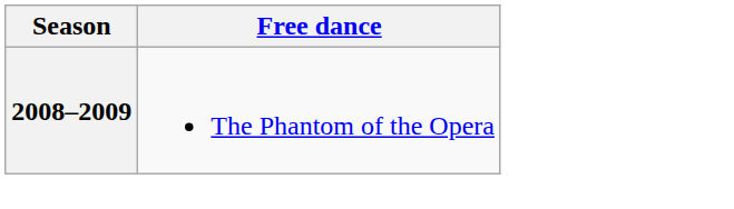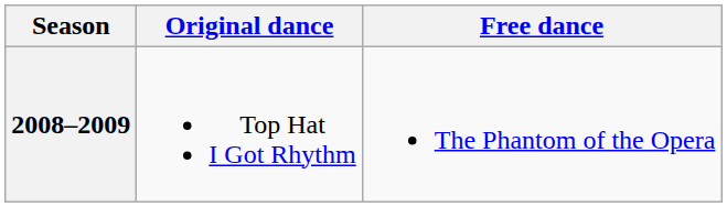 <table class="wikitable" style="text-align:center">
 <tr>
 <th>Season</th>
+<th><a href='#'>Original dance</a></th>
 <th><a href='#'>Free dance</a></th>
 </tr>
 <tr>
 <th>2008–2009 <br> </th>
+<td><br><ul><li>Top Hat</li><li><a href='#'>I Got Rhythm</a> <br></li></ul></td>
 <td><br><ul><li><a href='#'>The Phantom of the Opera</a> <br></li></ul></td>
 </tr>
 </table>
